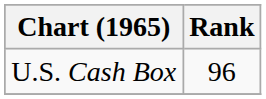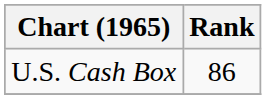 <table class="wikitable">
 <tr>
 <th>Chart (1965)</th>
 <th>Rank</th>
 </tr>
 <tr>
 <td>U.S. <em>Cash Box</em> </td>
-<td style="text-align:center;">96</td>
+<td style="text-align:center;">86</td>
 </tr>
 <tr>
 </tr>
 </table>
